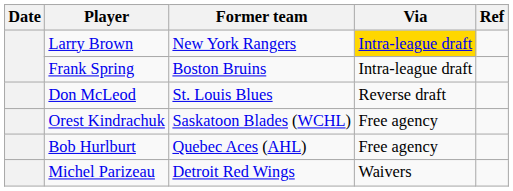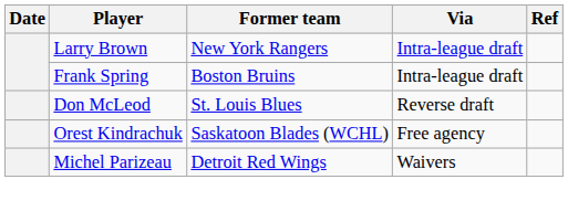 <table class="wikitable plainrowheaders">
 <tr style="background:#ddd; text-align:center;">
 <th>Date</th>
 <th>Player</th>
 <th>Former team</th>
 <th>Via</th>
 <th>Ref</th>
 </tr>
 <tr>
 <th scope="row" rowspan=2></th>
 <td><a href='#'>Larry Brown</a></td>
 <td><a href='#'>New York Rangers</a></td>
-<td style="background: gold;"><a href='#'>Intra-league draft</a></td>
+<td><a href='#'>Intra-league draft</a></td>
 <td></td>
 </tr>
 <tr>
 <td><a href='#'>Frank Spring</a></td>
 <td><a href='#'>Boston Bruins</a></td>
 <td>Intra-league draft</td>
 <td></td>
 </tr>
 <tr>
 <th scope="row"></th>
 <td><a href='#'>Don McLeod</a></td>
 <td><a href='#'>St. Louis Blues</a></td>
 <td>Reverse draft</td>
 <td></td>
 </tr>
 <tr>
 <th scope="row"></th>
 <td><a href='#'>Orest Kindrachuk</a></td>
 <td><a href='#'>Saskatoon Blades</a> (<a href='#'>WCHL</a>)</td>
 <td>Free agency</td>
 <td></td>
 </tr>
 <tr>
 <th scope="row"></th>
-<td><a href='#'>Bob Hurlburt</a></td>
-<td><a href='#'>Quebec Aces</a> (<a href='#'>AHL</a>)</td>
-<td>Free agency</td>
-<td></td>
-</tr>
-<tr>
-<th scope="row"></th>
 <td><a href='#'>Michel Parizeau</a></td>
 <td><a href='#'>Detroit Red Wings</a></td>
 <td>Waivers</td>
 <td></td>
 </tr>
 </table>
